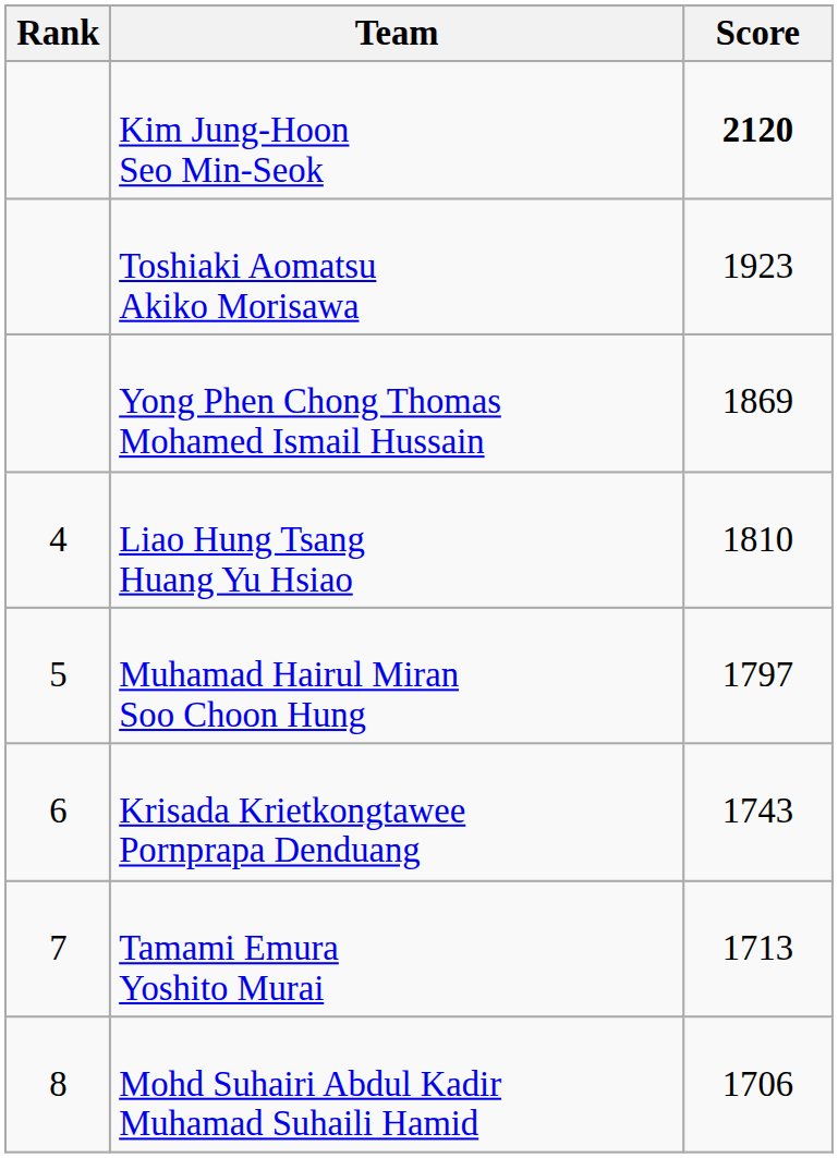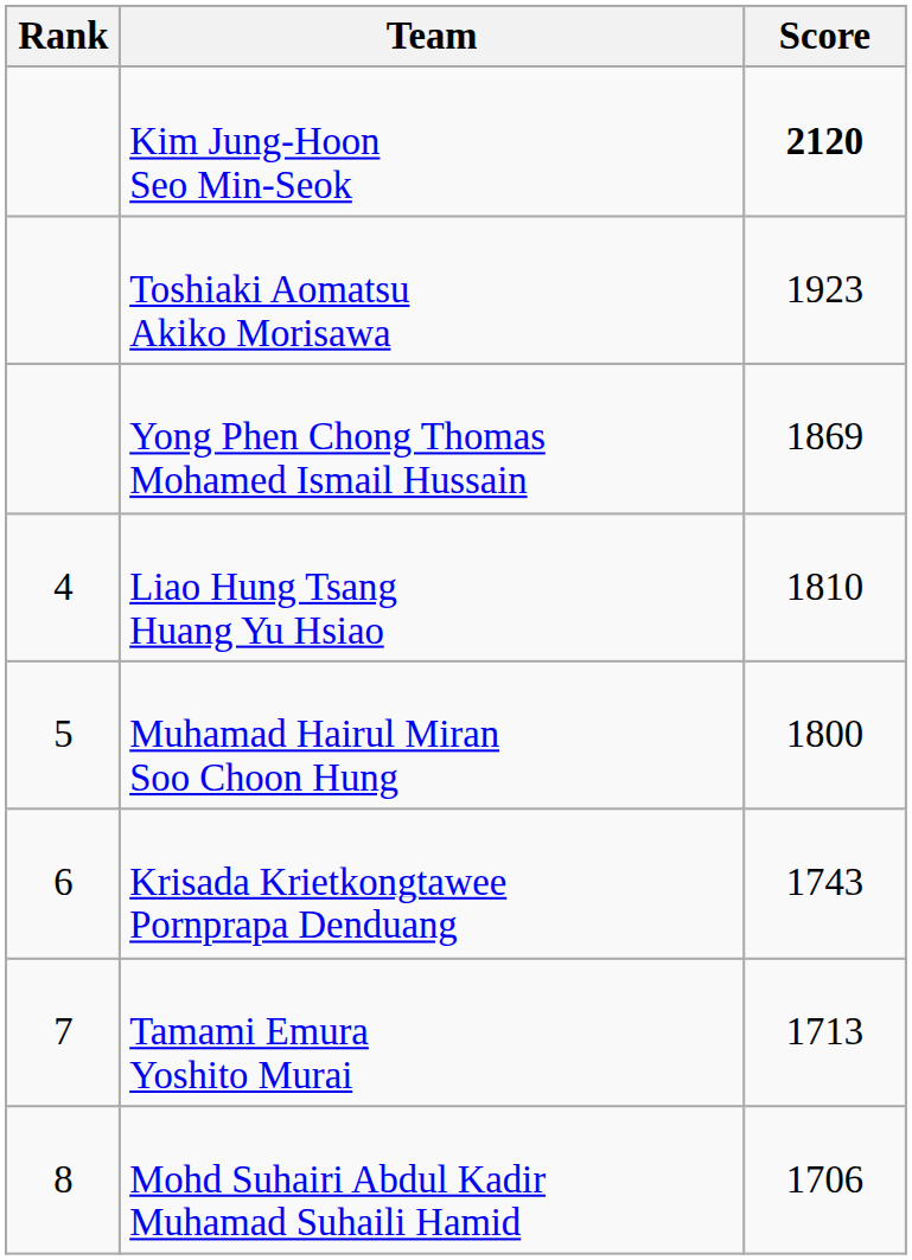 <table class=wikitable style="text-align:center">
 <tr>
 <th width=40>Rank</th>
 <th width=250>Team</th>
 <th width=60>Score</th>
 </tr>
 <tr>
 <td></td>
 <td align="left"><br><a href='#'>Kim Jung-Hoon</a><br><a href='#'>Seo Min-Seok</a></td>
 <td><strong>2120</strong></td>
 </tr>
 <tr>
 <td></td>
 <td align="left"><br><a href='#'>Toshiaki Aomatsu</a><br><a href='#'>Akiko Morisawa</a></td>
 <td>1923</td>
 </tr>
 <tr>
 <td></td>
 <td align="left"><br><a href='#'>Yong Phen Chong Thomas</a><br><a href='#'>Mohamed Ismail Hussain</a></td>
 <td>1869</td>
 </tr>
 <tr>
 <td>4</td>
 <td align="left"><br><a href='#'>Liao Hung Tsang</a><br><a href='#'>Huang Yu Hsiao</a></td>
 <td>1810</td>
 </tr>
 <tr>
 <td>5</td>
 <td align="left"><br><a href='#'>Muhamad Hairul Miran</a><br><a href='#'>Soo Choon Hung</a></td>
-<td>1797</td>
+<td>1800</td>
 </tr>
 <tr>
 <td>6</td>
 <td align="left"><br><a href='#'>Krisada Krietkongtawee</a><br><a href='#'>Pornprapa Denduang</a></td>
 <td>1743</td>
 </tr>
 <tr>
 <td>7</td>
 <td align="left"><br><a href='#'>Tamami Emura</a><br><a href='#'>Yoshito Murai</a></td>
 <td>1713</td>
 </tr>
 <tr>
 <td>8</td>
 <td align="left"><br><a href='#'>Mohd Suhairi Abdul Kadir</a><br><a href='#'>Muhamad Suhaili Hamid</a></td>
 <td>1706</td>
 </tr>
 </table>
